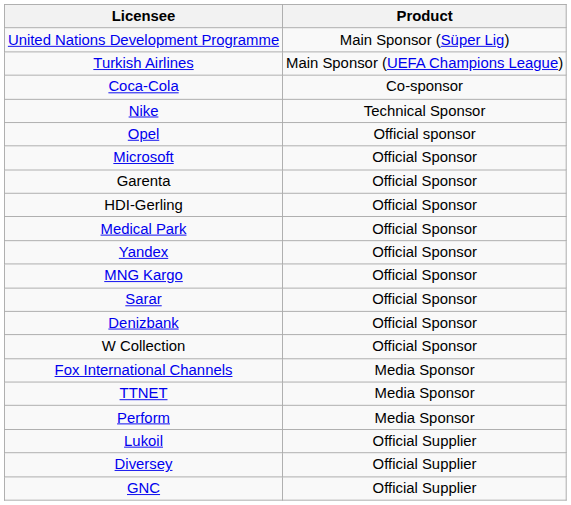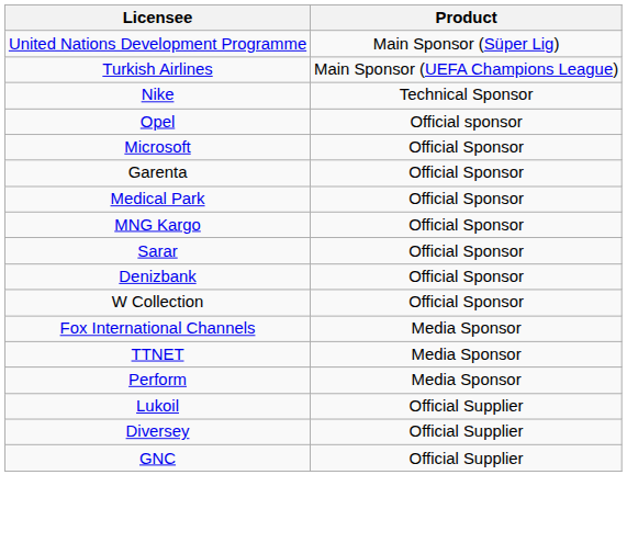 <table class="wikitable" style="text-align: center">
 <tr>
 <th>Licensee</th>
 <th>Product</th>
 </tr>
 <tr>
 <td><a href='#'>United Nations Development Programme</a></td>
 <td>Main Sponsor (<a href='#'>Süper Lig</a>)</td>
 </tr>
 <tr>
 <td><a href='#'>Turkish Airlines</a></td>
 <td>Main Sponsor (<a href='#'>UEFA Champions League</a>)</td>
-</tr>
-<tr>
-<td><a href='#'>Coca-Cola</a></td>
-<td>Co-sponsor</td>
 </tr>
 <tr>
 <td><a href='#'>Nike</a></td>
 <td>Technical Sponsor</td>
 </tr>
 <tr>
 <td><a href='#'>Opel</a></td>
 <td>Official sponsor</td>
 </tr>
 <tr>
 <td><a href='#'>Microsoft</a></td>
 <td>Official Sponsor</td>
 </tr>
 <tr>
 <td>Garenta</td>
 <td>Official Sponsor</td>
 </tr>
 <tr>
-<td>HDI-Gerling</td>
-<td>Official Sponsor</td>
-</tr>
-<tr>
 <td><a href='#'>Medical Park</a></td>
-<td>Official Sponsor</td>
-</tr>
-<tr>
-<td><a href='#'>Yandex</a></td>
 <td>Official Sponsor</td>
 </tr>
 <tr>
 <td><a href='#'>MNG Kargo</a></td>
 <td>Official Sponsor</td>
 </tr>
 <tr>
 <td><a href='#'>Sarar</a></td>
 <td>Official Sponsor</td>
 </tr>
 <tr>
 <td><a href='#'>Denizbank</a></td>
 <td>Official Sponsor</td>
 </tr>
 <tr>
 <td>W Collection</td>
 <td>Official Sponsor</td>
 </tr>
 <tr>
 <td><a href='#'>Fox International Channels</a></td>
 <td>Media Sponsor</td>
 </tr>
 <tr>
 <td><a href='#'>TTNET</a></td>
 <td>Media Sponsor</td>
 </tr>
 <tr>
 <td><a href='#'>Perform</a></td>
 <td>Media Sponsor</td>
 </tr>
 <tr>
 <td><a href='#'>Lukoil</a></td>
 <td>Official Supplier</td>
 </tr>
 <tr>
 <td><a href='#'>Diversey</a></td>
 <td>Official Supplier</td>
 </tr>
 <tr>
 <td><a href='#'>GNC</a></td>
 <td>Official Supplier</td>
 </tr>
 </table>
